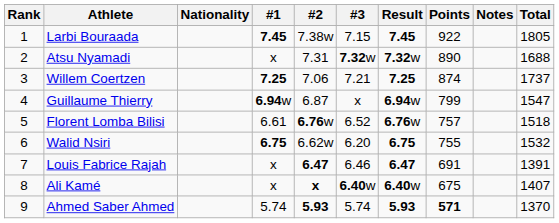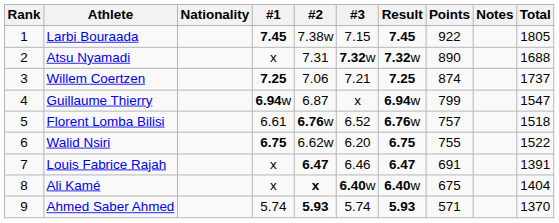 <table class="wikitable sortable" style="text-align:center">
 <tr>
 <th>Rank</th>
 <th>Athlete</th>
 <th>Nationality</th>
 <th>#1</th>
 <th>#2</th>
 <th>#3</th>
 <th>Result</th>
 <th>Points</th>
 <th>Notes</th>
 <th>Total</th>
 </tr>
 <tr>
 <td>1</td>
 <td align=left><a href='#'>Larbi Bouraada</a></td>
 <td align=left></td>
 <td><strong>7.45</strong></td>
 <td>7.38w</td>
 <td>7.15</td>
 <td><strong>7.45</strong></td>
 <td>922</td>
 <td></td>
 <td>1805</td>
 </tr>
 <tr>
 <td>2</td>
 <td align=left><a href='#'>Atsu Nyamadi</a></td>
 <td align=left></td>
 <td>x</td>
 <td>7.31</td>
 <td><strong>7.32</strong>w</td>
 <td><strong>7.32</strong>w</td>
 <td>890</td>
 <td></td>
 <td>1688</td>
 </tr>
 <tr>
 <td>3</td>
 <td align=left><a href='#'>Willem Coertzen</a></td>
 <td align=left></td>
 <td><strong>7.25</strong></td>
 <td>7.06</td>
 <td>7.21</td>
 <td><strong>7.25</strong></td>
 <td>874</td>
 <td></td>
 <td>1737</td>
 </tr>
 <tr>
 <td>4</td>
 <td align=left><a href='#'>Guillaume Thierry</a></td>
 <td align=left></td>
 <td><strong>6.94</strong>w</td>
 <td>6.87</td>
 <td>x</td>
 <td><strong>6.94</strong>w</td>
 <td>799</td>
 <td></td>
 <td>1547</td>
 </tr>
 <tr>
 <td>5</td>
 <td align=left><a href='#'>Florent Lomba Bilisi</a></td>
 <td align=left></td>
 <td>6.61</td>
 <td><strong>6.76</strong>w</td>
 <td>6.52</td>
 <td><strong>6.76</strong>w</td>
 <td>757</td>
 <td></td>
 <td>1518</td>
 </tr>
 <tr>
 <td>6</td>
 <td align=left><a href='#'>Walid Nsiri</a></td>
 <td align=left></td>
 <td><strong>6.75</strong></td>
 <td>6.62w</td>
 <td>6.20</td>
 <td><strong>6.75</strong></td>
 <td>755</td>
 <td></td>
-<td>1532</td>
+<td>1522</td>
 </tr>
 <tr>
 <td>7</td>
 <td align=left><a href='#'>Louis Fabrice Rajah</a></td>
 <td align=left></td>
 <td>x</td>
 <td><strong>6.47</strong></td>
 <td>6.46</td>
 <td><strong>6.47</strong></td>
 <td>691</td>
 <td></td>
 <td>1391</td>
 </tr>
 <tr>
 <td>8</td>
 <td align=left><a href='#'>Ali Kamé</a></td>
 <td align=left></td>
 <td>x</td>
 <td><strong>x</strong></td>
 <td><strong>6.40</strong>w</td>
 <td><strong>6.40</strong>w</td>
 <td>675</td>
 <td></td>
-<td>1407</td>
+<td>1404</td>
 </tr>
 <tr>
 <td>9</td>
 <td align=left><a href='#'>Ahmed Saber Ahmed</a></td>
 <td align=left></td>
 <td>5.74</td>
 <td><strong>5.93</strong></td>
 <td>5.74</td>
 <td><strong>5.93</strong></td>
-<td><strong>571</strong></td>
+<td>571</td>
 <td></td>
 <td>1370</td>
 </tr>
 </table>
